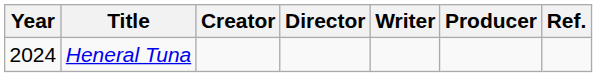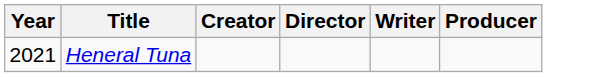 <table class="wikitable">
 <tr>
 <th>Year</th>
 <th>Title</th>
 <th>Creator</th>
 <th>Director</th>
 <th>Writer</th>
 <th>Producer</th>
-<th>Ref.</th>
 </tr>
 <tr>
-<td>2024</td>
+<td>2021</td>
 <td><em><a href='#'>Heneral Tuna</a></em></td>
-<td></td>
 <td></td>
 <td></td>
 <td></td>
 <td></td>
 </tr>
 </table>
